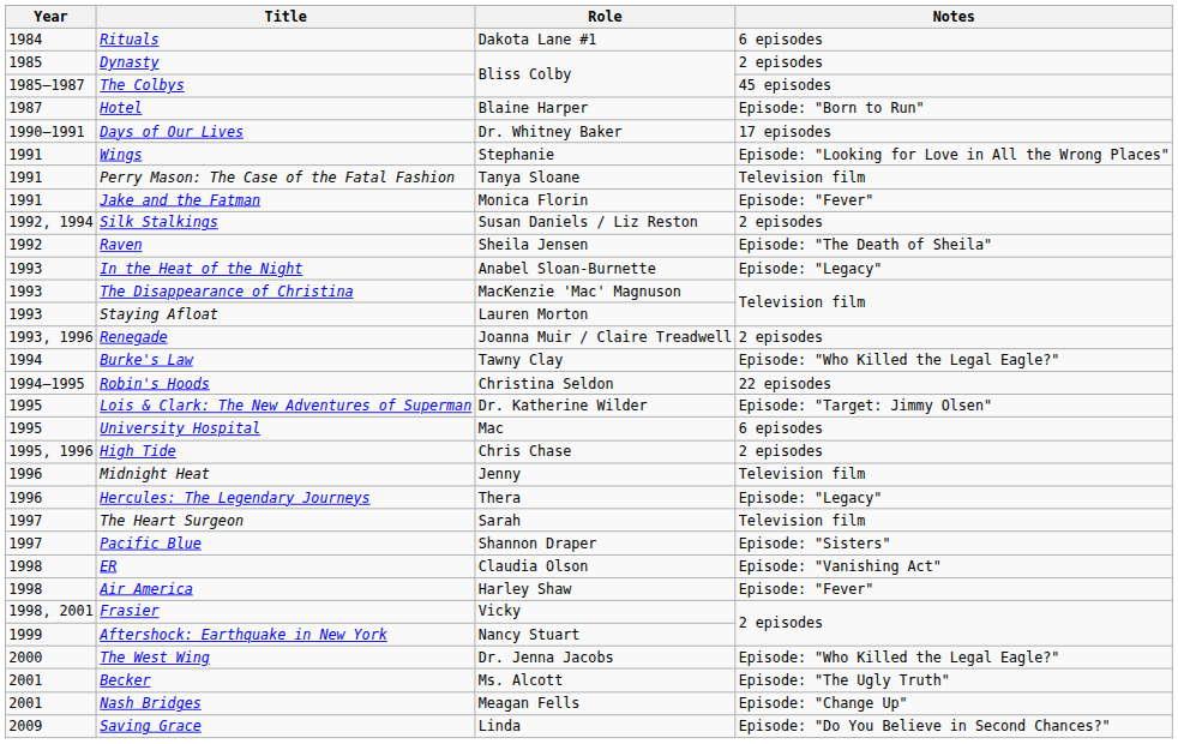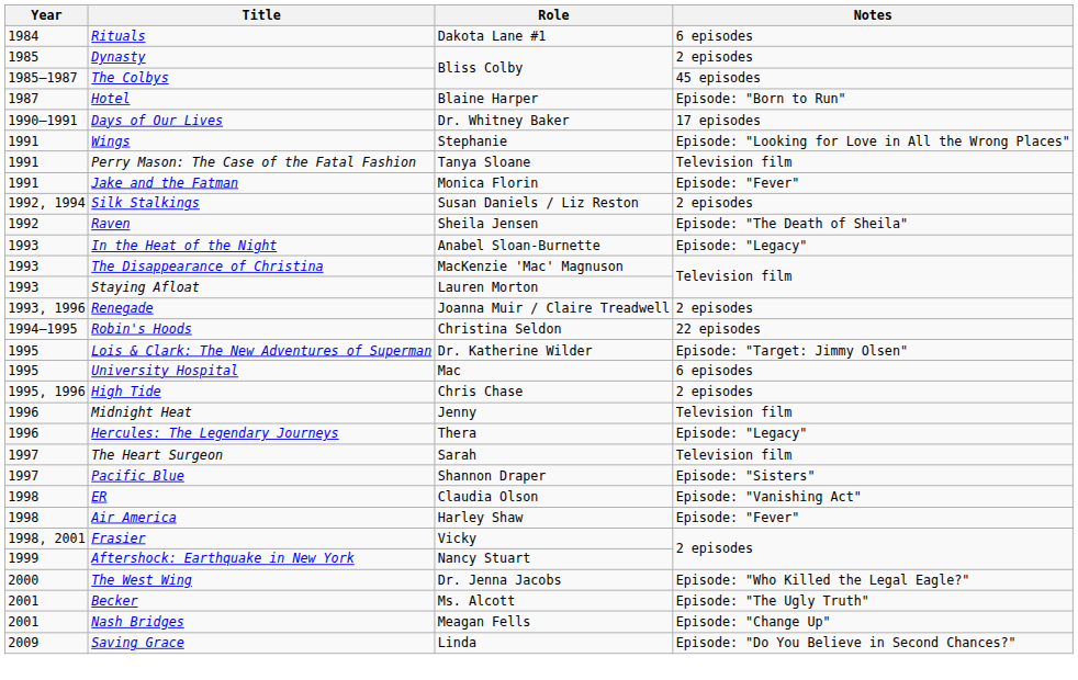 <table class="wikitable sortable">
 <tr>
 <th>Year</th>
 <th>Title</th>
 <th>Role</th>
 <th>Notes</th>
 </tr>
 <tr>
 <td>1984</td>
 <td><a href='#'><em>Rituals</em></a></td>
 <td>Dakota Lane #1</td>
 <td>6 episodes</td>
 </tr>
 <tr>
 <td>1985</td>
 <td><a href='#'><em>Dynasty</em></a></td>
 <td rowspan="2">Bliss Colby</td>
 <td>2 episodes</td>
 </tr>
 <tr>
 <td>1985–1987</td>
 <td><em><a href='#'>The Colbys</a></em></td>
 <td>45 episodes</td>
 </tr>
 <tr>
 <td>1987</td>
 <td><a href='#'><em>Hotel</em></a></td>
 <td>Blaine Harper</td>
 <td>Episode: "Born to Run"</td>
 </tr>
 <tr>
 <td>1990–1991</td>
 <td><em><a href='#'>Days of Our Lives</a></em></td>
 <td>Dr. Whitney Baker</td>
 <td>17 episodes</td>
 </tr>
 <tr>
 <td>1991</td>
 <td><a href='#'><em>Wings</em></a></td>
 <td>Stephanie</td>
 <td>Episode: "Looking for Love in All the Wrong Places"</td>
 </tr>
 <tr>
 <td>1991</td>
 <td><em>Perry Mason: The Case of the Fatal Fashion</em></td>
 <td>Tanya Sloane</td>
 <td>Television film</td>
 </tr>
 <tr>
 <td>1991</td>
 <td><em><a href='#'>Jake and the Fatman</a></em></td>
 <td>Monica Florin</td>
 <td>Episode: "Fever"</td>
 </tr>
 <tr>
 <td>1992, 1994</td>
 <td><em><a href='#'>Silk Stalkings</a></em></td>
 <td>Susan Daniels / Liz Reston</td>
 <td>2 episodes</td>
 </tr>
 <tr>
 <td>1992</td>
 <td><a href='#'><em>Raven</em></a></td>
 <td>Sheila Jensen</td>
 <td>Episode: "The Death of Sheila"</td>
 </tr>
 <tr>
 <td>1993</td>
 <td><a href='#'><em>In the Heat of the Night</em></a></td>
 <td>Anabel Sloan-Burnette</td>
 <td>Episode: "Legacy"</td>
 </tr>
 <tr>
 <td>1993</td>
 <td><em><a href='#'>The Disappearance of Christina</a></em></td>
 <td>MacKenzie 'Mac' Magnuson</td>
 <td rowspan="2">Television film</td>
 </tr>
 <tr>
 <td>1993</td>
 <td><em>Staying Afloat</em></td>
 <td>Lauren Morton</td>
 </tr>
 <tr>
 <td>1993, 1996</td>
 <td><a href='#'><em>Renegade</em></a></td>
 <td>Joanna Muir / Claire Treadwell</td>
 <td>2 episodes</td>
-</tr>
-<tr>
-<td>1994</td>
-<td><a href='#'><em>Burke's Law</em></a></td>
-<td>Tawny Clay</td>
-<td>Episode: "Who Killed the Legal Eagle?"</td>
 </tr>
 <tr>
 <td>1994–1995</td>
 <td><em><a href='#'>Robin's Hoods</a></em></td>
 <td>Christina Seldon</td>
 <td>22 episodes</td>
 </tr>
 <tr>
 <td>1995</td>
 <td><em><a href='#'>Lois & Clark: The New Adventures of Superman</a></em></td>
 <td>Dr. Katherine Wilder</td>
 <td>Episode: "Target: Jimmy Olsen"</td>
 </tr>
 <tr>
 <td>1995</td>
 <td><a href='#'><em>University Hospital</em></a></td>
 <td>Mac</td>
 <td>6 episodes</td>
 </tr>
 <tr>
 <td>1995, 1996</td>
 <td><a href='#'><em>High Tide</em></a></td>
 <td>Chris Chase</td>
 <td>2 episodes</td>
 </tr>
 <tr>
 <td>1996</td>
 <td><em>Midnight Heat</em></td>
 <td>Jenny</td>
 <td>Television film</td>
 </tr>
 <tr>
 <td>1996</td>
 <td><em><a href='#'>Hercules: The Legendary Journeys</a></em></td>
 <td>Thera</td>
 <td>Episode: "Legacy"</td>
 </tr>
 <tr>
 <td>1997</td>
 <td><em>The Heart Surgeon</em></td>
 <td>Sarah</td>
 <td>Television film</td>
 </tr>
 <tr>
 <td>1997</td>
 <td><a href='#'><em>Pacific Blue</em></a></td>
 <td>Shannon Draper</td>
 <td>Episode: "Sisters"</td>
 </tr>
 <tr>
 <td>1998</td>
 <td><a href='#'><em>ER</em></a></td>
 <td>Claudia Olson</td>
 <td>Episode: "Vanishing Act"</td>
 </tr>
 <tr>
 <td>1998</td>
 <td><a href='#'><em>Air America</em></a></td>
 <td>Harley Shaw</td>
 <td>Episode: "Fever"</td>
 </tr>
 <tr>
 <td>1998, 2001</td>
 <td><em><a href='#'>Frasier</a></em></td>
 <td>Vicky</td>
 <td rowspan="2">2 episodes</td>
 </tr>
 <tr>
 <td>1999</td>
 <td><em><a href='#'>Aftershock: Earthquake in New York</a></em></td>
 <td>Nancy Stuart</td>
 </tr>
 <tr>
 <td>2000</td>
 <td><em><a href='#'>The West Wing</a></em></td>
 <td>Dr. Jenna Jacobs</td>
 <td>Episode: "Who Killed the Legal Eagle?"</td>
 </tr>
 <tr>
 <td>2001</td>
 <td><a href='#'><em>Becker</em></a></td>
 <td>Ms. Alcott</td>
 <td>Episode: "The Ugly Truth"</td>
 </tr>
 <tr>
 <td>2001</td>
 <td><em><a href='#'>Nash Bridges</a></em></td>
 <td>Meagan Fells</td>
 <td>Episode: "Change Up"</td>
 </tr>
 <tr>
 <td>2009</td>
 <td><a href='#'><em>Saving Grace</em></a></td>
 <td>Linda</td>
 <td>Episode: "Do You Believe in Second Chances?"</td>
 </tr>
 </table>
